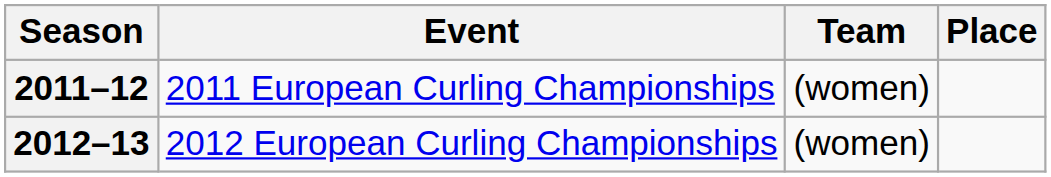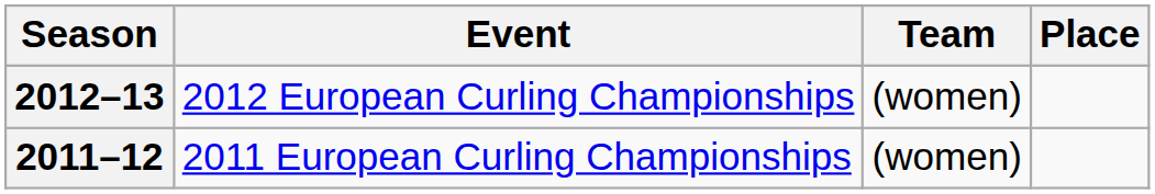 <table class="wikitable">
 <tr>
 <th scope="col">Season</th>
 <th scope="col">Event</th>
 <th scope="col">Team</th>
 <th scope="col">Place</th>
 </tr>
 <tr>
+<th scope="row">2012–13</th>
+<td><a href='#'>2012 European Curling Championships</a></td>
+<td> (women)</td>
+<td></td>
+</tr>
+<tr>
 <th scope="row">2011–12</th>
 <td><a href='#'>2011 European Curling Championships</a></td>
 <td> (women)</td>
 <td></td>
 </tr>
-<tr>
-<th scope="row">2012–13</th>
-<td><a href='#'>2012 European Curling Championships</a></td>
-<td> (women)</td>
-<td></td>
-</tr>
 </table>
